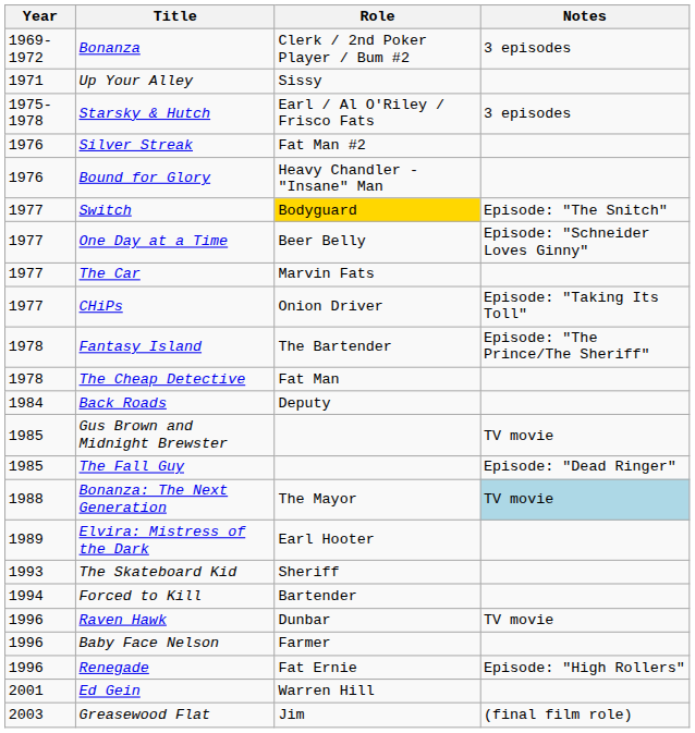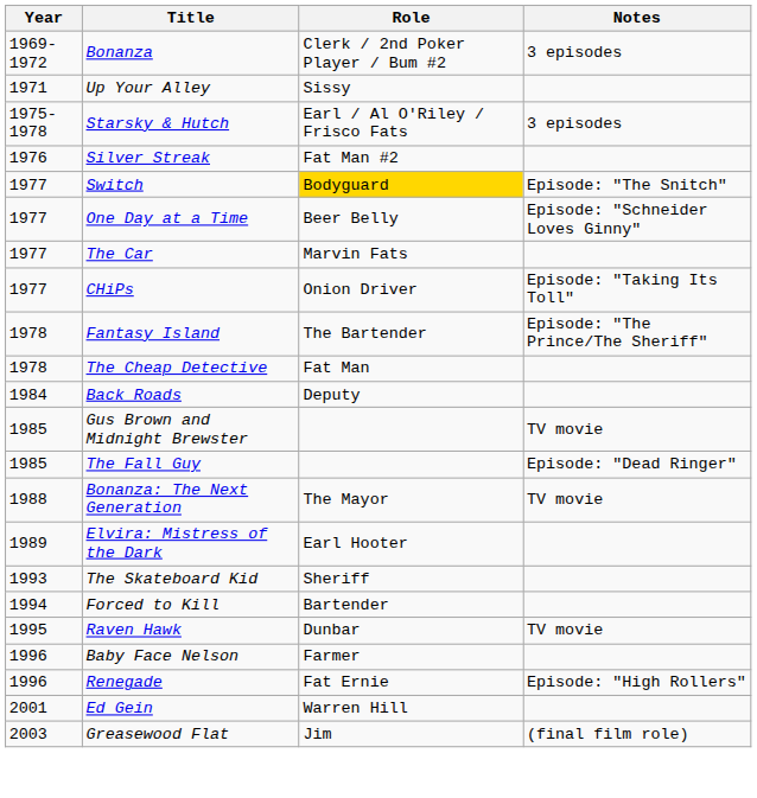 <table class="wikitable">
 <tr>
 <th>Year</th>
 <th>Title</th>
 <th>Role</th>
 <th>Notes</th>
 </tr>
 <tr>
 <td>1969-1972</td>
 <td><em><a href='#'>Bonanza</a></em></td>
 <td>Clerk / 2nd Poker Player / Bum #2</td>
 <td>3 episodes</td>
 </tr>
 <tr>
 <td>1971</td>
 <td><em>Up Your Alley</em></td>
 <td>Sissy</td>
 <td></td>
 </tr>
 <tr>
 <td>1975-1978</td>
 <td><em><a href='#'>Starsky & Hutch</a></em></td>
 <td>Earl / Al O'Riley / Frisco Fats</td>
 <td>3 episodes</td>
 </tr>
 <tr>
 <td>1976</td>
 <td><em><a href='#'>Silver Streak</a></em></td>
 <td>Fat Man #2</td>
-<td></td>
-</tr>
-<tr>
-<td>1976</td>
-<td><em><a href='#'>Bound for Glory</a></em></td>
-<td>Heavy Chandler - "Insane" Man</td>
 <td></td>
 </tr>
 <tr>
 <td>1977</td>
 <td><em><a href='#'>Switch</a></em></td>
 <td style="background: gold;">Bodyguard</td>
 <td>Episode: "The Snitch"</td>
 </tr>
 <tr>
 <td>1977</td>
 <td><em><a href='#'>One Day at a Time</a></em></td>
 <td>Beer Belly</td>
 <td>Episode: "Schneider Loves Ginny"</td>
 </tr>
 <tr>
 <td>1977</td>
 <td><em><a href='#'>The Car</a></em></td>
 <td>Marvin Fats</td>
 <td></td>
 </tr>
 <tr>
 <td>1977</td>
 <td><em><a href='#'>CHiPs</a></em></td>
 <td>Onion Driver</td>
 <td>Episode: "Taking Its Toll"</td>
 </tr>
 <tr>
 <td>1978</td>
 <td><em><a href='#'>Fantasy Island</a></em></td>
 <td>The Bartender</td>
 <td>Episode: "The Prince/The Sheriff"</td>
 </tr>
 <tr>
 <td>1978</td>
 <td><em><a href='#'>The Cheap Detective</a></em></td>
 <td>Fat Man</td>
 <td></td>
 </tr>
 <tr>
 <td>1984</td>
 <td><em><a href='#'>Back Roads</a></em></td>
 <td>Deputy</td>
 <td></td>
 </tr>
 <tr>
 <td>1985</td>
 <td><em>Gus Brown and Midnight Brewster</em></td>
 <td></td>
 <td>TV movie</td>
 </tr>
 <tr>
 <td>1985</td>
 <td><em><a href='#'>The Fall Guy</a></em></td>
 <td></td>
 <td>Episode: "Dead Ringer"</td>
 </tr>
 <tr>
 <td>1988</td>
 <td><em><a href='#'>Bonanza: The Next Generation</a></em></td>
 <td>The Mayor</td>
-<td style="background: lightblue;">TV movie</td>
+<td>TV movie</td>
 </tr>
 <tr>
 <td>1989</td>
 <td><em><a href='#'>Elvira: Mistress of the Dark</a></em></td>
 <td>Earl Hooter</td>
 <td></td>
 </tr>
 <tr>
 <td>1993</td>
 <td><em>The Skateboard Kid</em></td>
 <td>Sheriff</td>
 <td></td>
 </tr>
 <tr>
 <td>1994</td>
 <td><em>Forced to Kill</em></td>
 <td>Bartender</td>
 <td></td>
 </tr>
 <tr>
-<td>1996</td>
+<td>1995</td>
 <td><em><a href='#'>Raven Hawk</a></em></td>
 <td>Dunbar</td>
 <td>TV movie</td>
 </tr>
 <tr>
 <td>1996</td>
 <td><em>Baby Face Nelson</em></td>
 <td>Farmer</td>
 <td></td>
 </tr>
 <tr>
 <td>1996</td>
 <td><em><a href='#'>Renegade</a></em></td>
 <td>Fat Ernie</td>
 <td>Episode: "High Rollers"</td>
 </tr>
 <tr>
 <td>2001</td>
 <td><em><a href='#'>Ed Gein</a></em></td>
 <td>Warren Hill</td>
 <td></td>
 </tr>
 <tr>
 <td>2003</td>
 <td><em>Greasewood Flat</em></td>
 <td>Jim</td>
 <td>(final film role)</td>
 </tr>
 </table>
